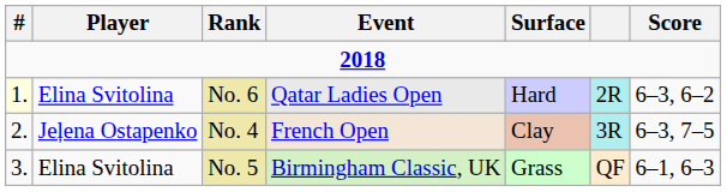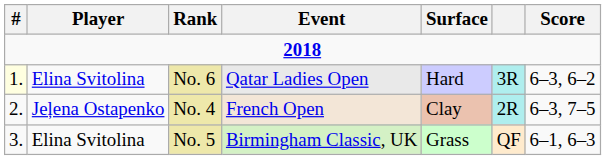 <table class="wikitable sortable">
 <tr>
 <th>#</th>
 <th>Player</th>
 <th>Rank</th>
 <th>Event</th>
 <th>Surface</th>
 <th></th>
 <th>Score</th>
 </tr>
 <tr>
 <td colspan=7 style=text-align:center><strong><a href='#'>2018</a></strong></td>
 </tr>
 <tr>
 <td style="background: lightyellow;">1.</td>
 <td> <a href='#'>Elina Svitolina</a></td>
 <td bgcolor=EEE8AA>No. 6</td>
 <td bgcolor=e9e9e9><a href='#'>Qatar Ladies Open</a></td>
 <td bgcolor=CCCCFF>Hard</td>
-<td bgcolor=afeeee>2R</td>
+<td bgcolor=afeeee>3R</td>
 <td>6–3, 6–2</td>
 </tr>
 <tr>
 <td>2.</td>
 <td> <a href='#'>Jeļena Ostapenko</a></td>
 <td bgcolor=eee8aa>No. 4</td>
 <td bgcolor=f3e6d7><a href='#'>French Open</a></td>
 <td bgcolor=EBC2AF>Clay</td>
-<td bgcolor=afeeee>3R</td>
+<td bgcolor=afeeee>2R</td>
 <td>6–3, 7–5</td>
 </tr>
 <tr>
 <td>3.</td>
 <td> Elina Svitolina</td>
 <td bgcolor=eee8aa>No. 5</td>
 <td style="background:#D4F1C5;"><a href='#'>Birmingham Classic</a>, UK</td>
 <td bgcolor=CCFFCC>Grass</td>
 <td bgcolor=ffebcd>QF</td>
 <td>6–1, 6–3</td>
 </tr>
 </table>
